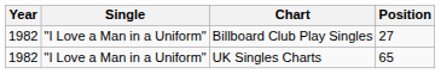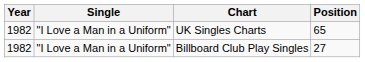 <table class="wikitable">
 <tr>
 <th align="left">Year</th>
 <th align="left">Single</th>
 <th align="left">Chart</th>
 <th align="left">Position</th>
 </tr>
 <tr>
 <td align="left">1982</td>
 <td align="left">"I Love a Man in a Uniform"</td>
-<td align="left">Billboard Club Play Singles</td>
-<td align="left">27</td>
+<td align="left">UK Singles Charts</td>
+<td align="left">65</td>
 </tr>
 <tr>
 <td align="left">1982</td>
 <td align="left">"I Love a Man in a Uniform"</td>
-<td align="left">UK Singles Charts</td>
-<td align="left">65</td>
+<td align="left">Billboard Club Play Singles</td>
+<td align="left">27</td>
 </tr>
 </table>
